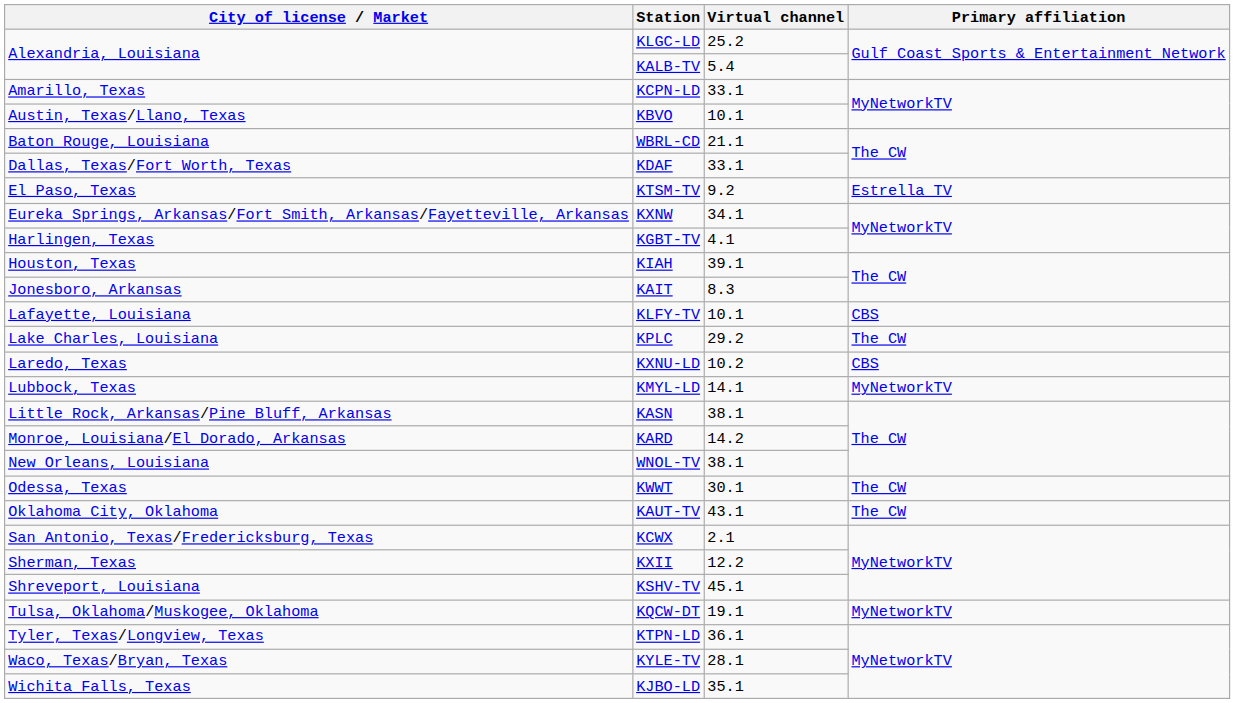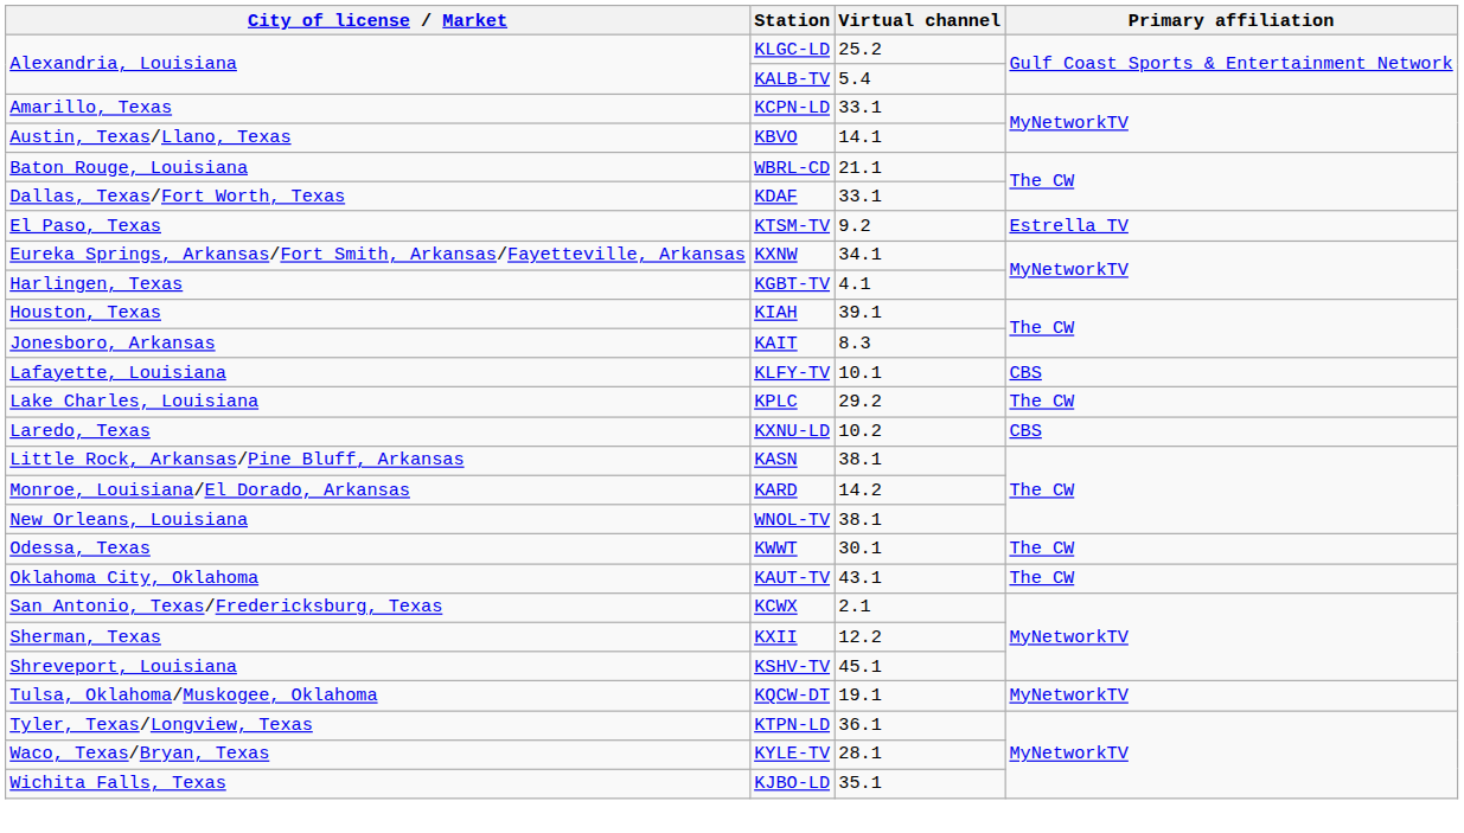 <table class="wikitable sortable">
 <tr>
 <th><a href='#'>City of license</a> / <a href='#'>Market</a></th>
 <th>Station</th>
 <th>Virtual channel</th>
 <th>Primary affiliation</th>
 </tr>
 <tr>
 <td rowspan=2><a href='#'>Alexandria, Louisiana</a></td>
 <td><a href='#'>KLGC-LD</a></td>
 <td>25.2</td>
 <td rowspan=2><a href='#'>Gulf Coast Sports & Entertainment Network</a></td>
 </tr>
 <tr>
 <td><a href='#'>KALB-TV</a></td>
 <td>5.4</td>
 </tr>
 <tr>
 <td><a href='#'>Amarillo, Texas</a></td>
 <td><a href='#'>KCPN-LD</a></td>
 <td>33.1</td>
 <td rowspan=2><a href='#'>MyNetworkTV</a></td>
 </tr>
 <tr>
 <td><a href='#'>Austin, Texas</a>/<a href='#'>Llano, Texas</a></td>
 <td><a href='#'>KBVO</a></td>
-<td>10.1</td>
+<td>14.1</td>
 </tr>
 <tr>
 <td><a href='#'>Baton Rouge, Louisiana</a></td>
 <td><a href='#'>WBRL-CD</a></td>
 <td>21.1</td>
 <td rowspan=2><a href='#'>The CW</a></td>
 </tr>
 <tr>
 <td><a href='#'>Dallas, Texas</a>/<a href='#'>Fort Worth, Texas</a></td>
 <td><a href='#'>KDAF</a></td>
 <td>33.1</td>
 </tr>
 <tr>
 <td><a href='#'>El Paso, Texas</a></td>
 <td><a href='#'>KTSM-TV</a></td>
 <td>9.2</td>
 <td><a href='#'>Estrella TV</a></td>
 </tr>
 <tr>
 <td><a href='#'>Eureka Springs, Arkansas</a>/<a href='#'>Fort Smith, Arkansas</a>/<a href='#'>Fayetteville, Arkansas</a></td>
 <td><a href='#'>KXNW</a></td>
 <td>34.1</td>
 <td rowspan=2><a href='#'>MyNetworkTV</a></td>
 </tr>
 <tr>
 <td><a href='#'>Harlingen, Texas</a></td>
 <td><a href='#'>KGBT-TV</a></td>
 <td>4.1</td>
 </tr>
 <tr>
 <td><a href='#'>Houston, Texas</a></td>
 <td><a href='#'>KIAH</a></td>
 <td>39.1</td>
 <td rowspan=2><a href='#'>The CW</a></td>
 </tr>
 <tr>
 <td><a href='#'>Jonesboro, Arkansas</a></td>
 <td><a href='#'>KAIT</a></td>
 <td>8.3</td>
 </tr>
 <tr>
 <td><a href='#'>Lafayette, Louisiana</a></td>
 <td><a href='#'>KLFY-TV</a></td>
 <td>10.1</td>
 <td><a href='#'>CBS</a></td>
 </tr>
 <tr>
 <td><a href='#'>Lake Charles, Louisiana</a></td>
 <td><a href='#'>KPLC</a></td>
 <td>29.2</td>
 <td><a href='#'>The CW</a></td>
 </tr>
 <tr>
 <td><a href='#'>Laredo, Texas</a></td>
 <td><a href='#'>KXNU-LD</a></td>
 <td>10.2</td>
 <td><a href='#'>CBS</a></td>
-</tr>
-<tr>
-<td><a href='#'>Lubbock, Texas</a></td>
-<td><a href='#'>KMYL-LD</a></td>
-<td>14.1</td>
-<td><a href='#'>MyNetworkTV</a></td>
 </tr>
 <tr>
 <td><a href='#'>Little Rock, Arkansas</a>/<a href='#'>Pine Bluff, Arkansas</a></td>
 <td><a href='#'>KASN</a></td>
 <td>38.1</td>
 <td rowspan=3><a href='#'>The CW</a></td>
 </tr>
 <tr>
 <td><a href='#'>Monroe, Louisiana</a>/<a href='#'>El Dorado, Arkansas</a></td>
 <td><a href='#'>KARD</a></td>
 <td>14.2</td>
 </tr>
 <tr>
 <td><a href='#'>New Orleans, Louisiana</a></td>
 <td><a href='#'>WNOL-TV</a></td>
 <td>38.1</td>
 </tr>
 <tr>
 <td><a href='#'>Odessa, Texas</a></td>
 <td><a href='#'>KWWT</a></td>
 <td>30.1</td>
 <td><a href='#'>The CW</a></td>
 </tr>
 <tr>
 <td><a href='#'>Oklahoma City, Oklahoma</a></td>
 <td><a href='#'>KAUT-TV</a></td>
 <td>43.1</td>
 <td><a href='#'>The CW</a></td>
 </tr>
 <tr>
 <td><a href='#'>San Antonio, Texas</a>/<a href='#'>Fredericksburg, Texas</a></td>
 <td><a href='#'>KCWX</a></td>
 <td>2.1</td>
 <td rowspan=3><a href='#'>MyNetworkTV</a></td>
 </tr>
 <tr>
 <td><a href='#'>Sherman, Texas</a></td>
 <td><a href='#'>KXII</a></td>
 <td>12.2</td>
 </tr>
 <tr>
 <td><a href='#'>Shreveport, Louisiana</a></td>
 <td><a href='#'>KSHV-TV</a></td>
 <td>45.1</td>
 </tr>
 <tr>
 <td><a href='#'>Tulsa, Oklahoma</a>/<a href='#'>Muskogee, Oklahoma</a></td>
 <td><a href='#'>KQCW-DT</a></td>
 <td>19.1</td>
 <td><a href='#'>MyNetworkTV</a></td>
 </tr>
 <tr>
 <td><a href='#'>Tyler, Texas</a>/<a href='#'>Longview, Texas</a></td>
 <td><a href='#'>KTPN-LD</a></td>
 <td>36.1</td>
 <td rowspan=3><a href='#'>MyNetworkTV</a></td>
 </tr>
 <tr>
 <td><a href='#'>Waco, Texas</a>/<a href='#'>Bryan, Texas</a></td>
 <td><a href='#'>KYLE-TV</a></td>
 <td>28.1</td>
 </tr>
 <tr>
 <td><a href='#'>Wichita Falls, Texas</a></td>
 <td><a href='#'>KJBO-LD</a></td>
 <td>35.1</td>
 </tr>
 </table>
